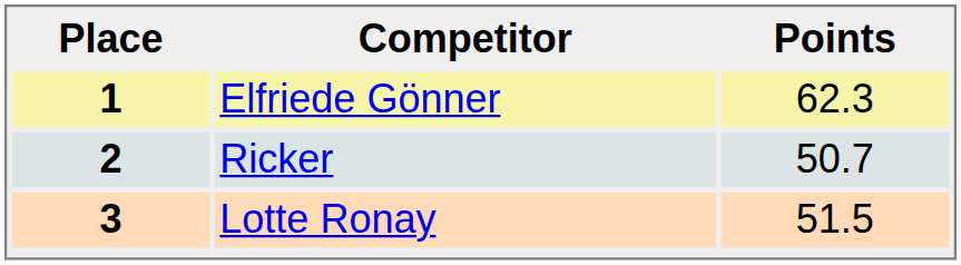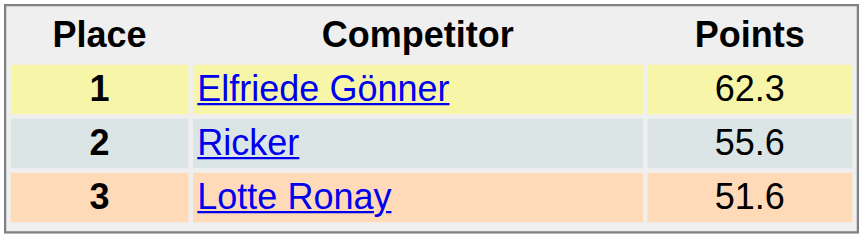 <table style="border-style:solid;border-width:1px;border-color:#808080;background-color:#EFEFEF" cellspacing="2" cellpadding="2" width="380px">
 <tr bgcolor="#EFEFEF">
 <th align=center>Place</th>
 <th align=center>Competitor</th>
 <th align=center>Points</th>
 </tr>
 <tr align="center" valign="top" bgcolor="#F7F6A8">
 <th>1</th>
 <td align="left"> <a href='#'>Elfriede Gönner</a></td>
 <td align="center">62.3</td>
 </tr>
 <tr align="center" valign="top" bgcolor="#DCE5E5">
 <th>2</th>
 <td align="left"> <a href='#'>Ricker</a></td>
-<td align="center">50.7</td>
+<td align="center">55.6</td>
 </tr>
 <tr align="center" valign="top" bgcolor="#FFDAB9">
 <th>3</th>
 <td align="left"> <a href='#'>Lotte Ronay</a></td>
-<td align="center">51.5</td>
+<td align="center">51.6</td>
 </tr>
 <tr align="center" valign="top" bgcolor="#FFFFFF">
 </tr>
 </table>
